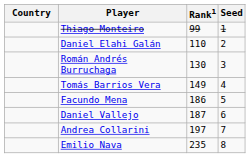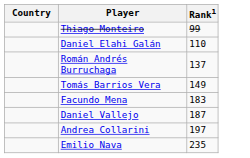 <table class="sortable wikitable">
 <tr>
 <th width="70">Country</th>
 <th width="175">Player</th>
 <th>Rank<sup>1</sup></th>
-<th>Seed</th>
 </tr>
 <tr>
 <td><s></s></td>
 <td><s><a href='#'>Thiago Monteiro</a></s></td>
 <td><s>99</s></td>
-<td><s>1</s></td>
 </tr>
 <tr>
 <td></td>
 <td><a href='#'>Daniel Elahi Galán</a></td>
 <td>110</td>
-<td>2</td>
 </tr>
 <tr>
 <td></td>
 <td><a href='#'>Román Andrés Burruchaga</a></td>
-<td>130</td>
-<td>3</td>
+<td>137</td>
 </tr>
 <tr>
 <td></td>
 <td><a href='#'>Tomás Barrios Vera</a></td>
 <td>149</td>
-<td>4</td>
 </tr>
 <tr>
 <td></td>
 <td><a href='#'>Facundo Mena</a></td>
-<td>186</td>
-<td>5</td>
+<td>183</td>
 </tr>
 <tr>
 <td></td>
 <td><a href='#'>Daniel Vallejo</a></td>
 <td>187</td>
-<td>6</td>
 </tr>
 <tr>
 <td></td>
 <td><a href='#'>Andrea Collarini</a></td>
 <td>197</td>
-<td>7</td>
 </tr>
 <tr>
 <td></td>
 <td><a href='#'>Emilio Nava</a></td>
 <td>235</td>
-<td>8</td>
 </tr>
 </table>
